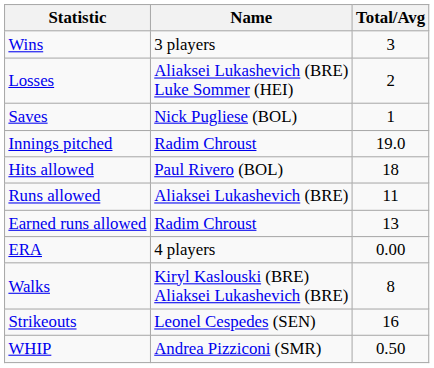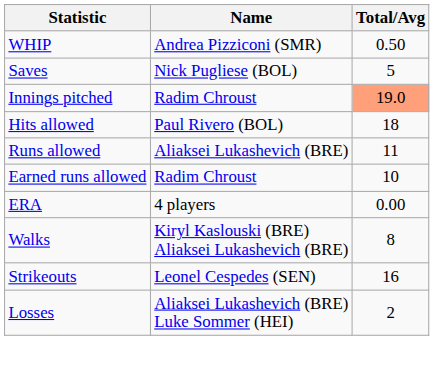 <table class=wikitable>
 <tr>
 <th>Statistic</th>
 <th>Name</th>
 <th>Total/Avg</th>
 </tr>
 <tr>
-<td><a href='#'>Wins</a></td>
-<td>3 players</td>
-<td align=center>3</td>
-</tr>
-<tr>
-<td><a href='#'>Losses</a></td>
-<td> <a href='#'>Aliaksei Lukashevich</a> (BRE)<br> <a href='#'>Luke Sommer</a> (HEI)</td>
-<td align=center>2</td>
+<td><a href='#'>WHIP</a></td>
+<td> <a href='#'>Andrea Pizziconi</a> (SMR)</td>
+<td align=center>0.50</td>
 </tr>
 <tr>
 <td><a href='#'>Saves</a></td>
 <td> <a href='#'>Nick Pugliese</a> (BOL)</td>
-<td align=center>1</td>
+<td align=center>5</td>
 </tr>
 <tr>
 <td><a href='#'>Innings pitched</a></td>
 <td> <a href='#'>Radim Chroust</a></td>
-<td align=center>19.0</td>
+<td align=center style="background: lightsalmon;">19.0</td>
 </tr>
 <tr>
 <td><a href='#'>Hits allowed</a></td>
 <td> <a href='#'>Paul Rivero</a> (BOL)</td>
 <td align=center>18</td>
 </tr>
 <tr>
 <td><a href='#'>Runs allowed</a></td>
 <td> <a href='#'>Aliaksei Lukashevich</a> (BRE)</td>
 <td align=center>11</td>
 </tr>
 <tr>
 <td><a href='#'>Earned runs allowed</a></td>
 <td> <a href='#'>Radim Chroust</a></td>
-<td align=center>13</td>
+<td align=center>10</td>
 </tr>
 <tr>
 <td><a href='#'>ERA</a></td>
 <td>4 players</td>
 <td align=center>0.00</td>
 </tr>
 <tr>
 <td><a href='#'>Walks</a></td>
 <td> <a href='#'>Kiryl Kaslouski</a> (BRE)<br> <a href='#'>Aliaksei Lukashevich</a> (BRE)</td>
 <td align=center>8</td>
 </tr>
 <tr>
 <td><a href='#'>Strikeouts</a></td>
 <td> <a href='#'>Leonel Cespedes</a> (SEN)</td>
 <td align=center>16</td>
 </tr>
 <tr>
-<td><a href='#'>WHIP</a></td>
-<td> <a href='#'>Andrea Pizziconi</a> (SMR)</td>
-<td align=center>0.50</td>
+<td><a href='#'>Losses</a></td>
+<td> <a href='#'>Aliaksei Lukashevich</a> (BRE)<br> <a href='#'>Luke Sommer</a> (HEI)</td>
+<td align=center>2</td>
 </tr>
 </table>
